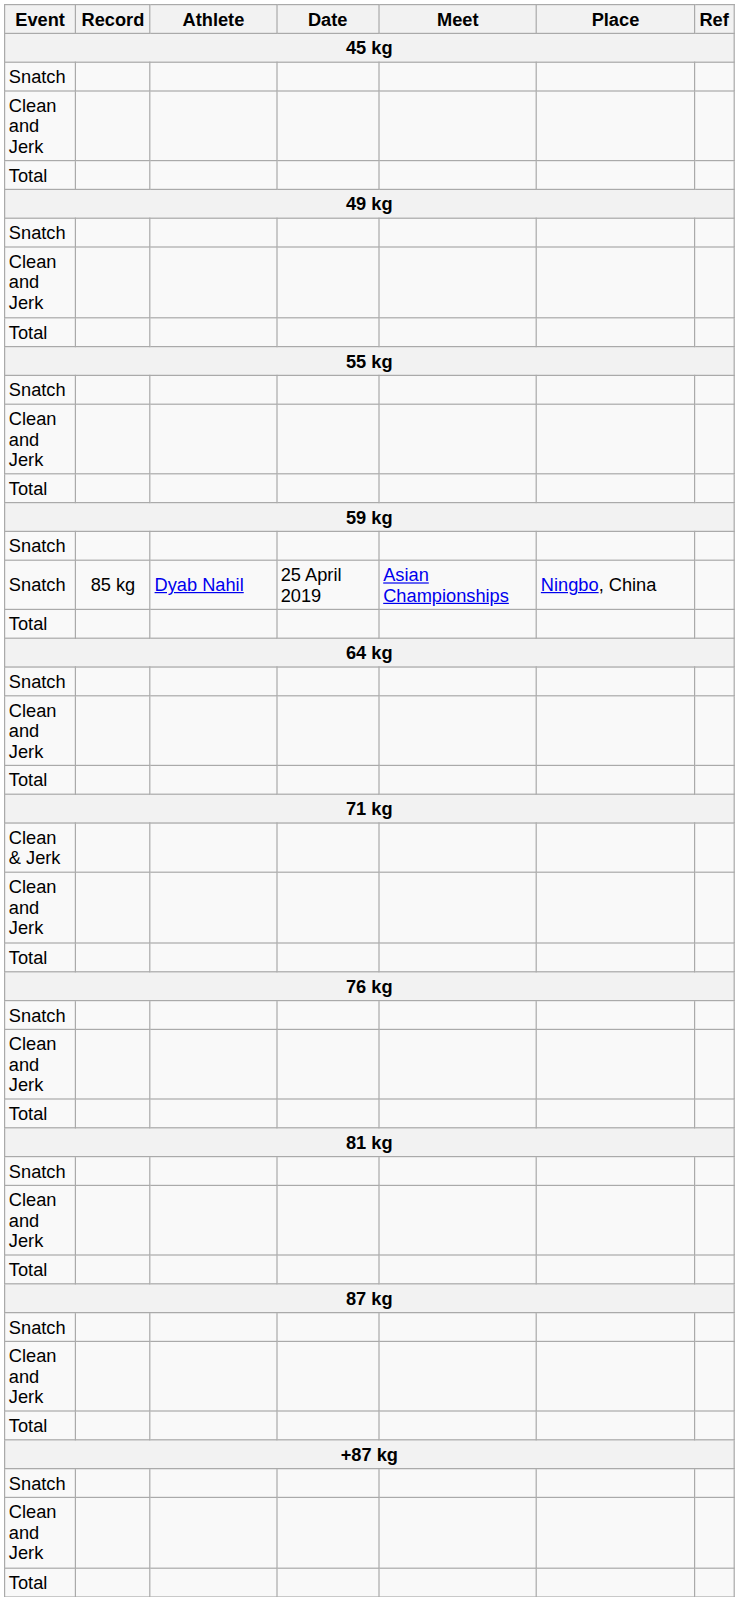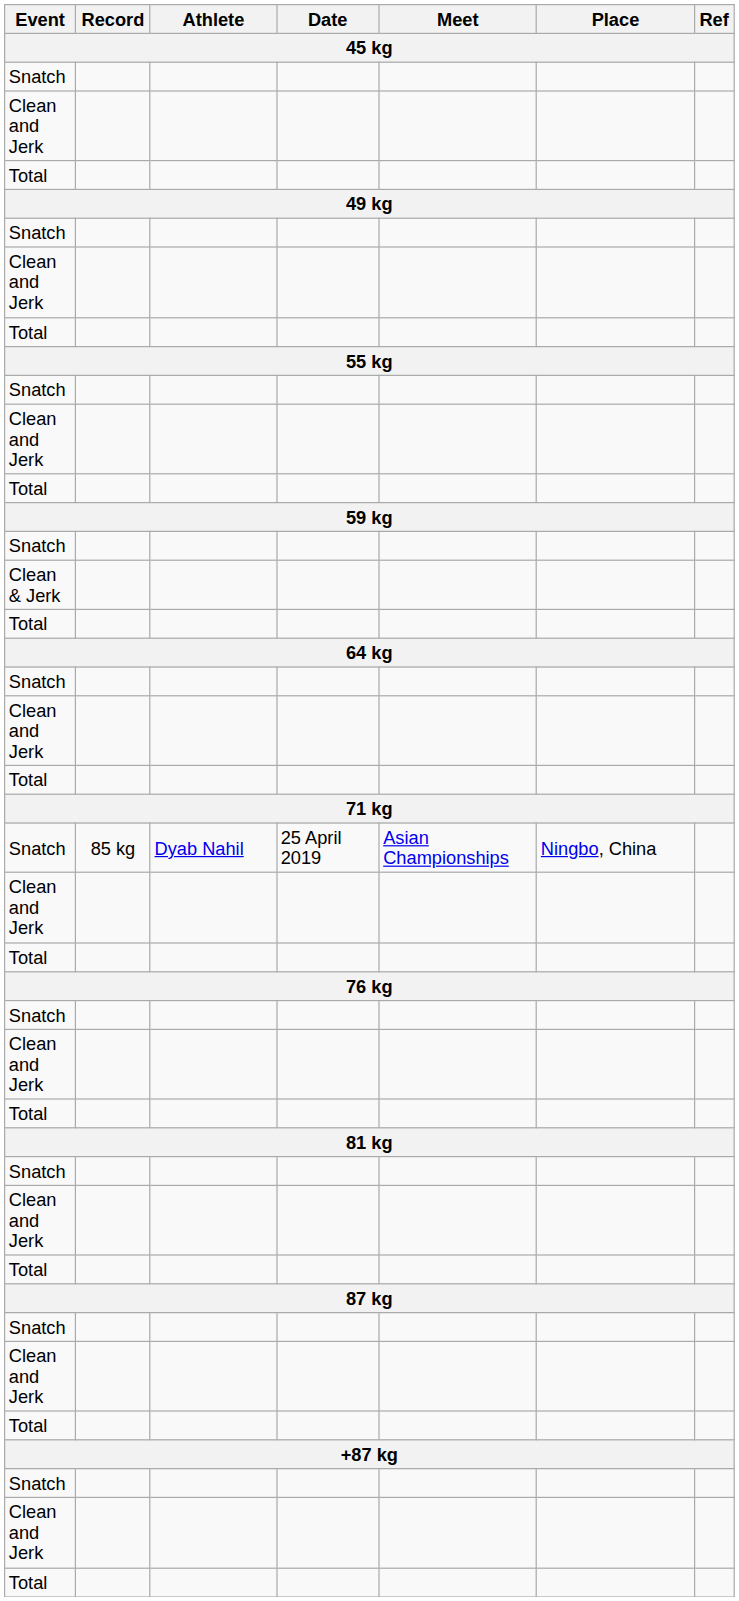 <table class="wikitable" style="font-size:95%;">
 <tr>
 <th width=9%>Event</th>
 <th width=6%>Record</th>
 <th width=16%>Athlete</th>
 <th width=13%>Date</th>
 <th width=20%>Meet</th>
 <th width=20%>Place</th>
 <th width=3%>Ref</th>
 </tr>
 <tr bgcolor="#DDDDDD">
 <th colspan="7">45 kg</th>
 </tr>
 <tr>
 <td>Snatch</td>
 <td align="center"></td>
 <td></td>
 <td></td>
 <td></td>
 <td></td>
 <td></td>
 </tr>
 <tr>
 <td>Clean and Jerk</td>
 <td align="center"></td>
 <td></td>
 <td></td>
 <td></td>
 <td></td>
 <td></td>
 </tr>
 <tr>
 <td>Total</td>
 <td align="center"></td>
 <td></td>
 <td></td>
 <td></td>
 <td></td>
 <td></td>
 </tr>
 <tr bgcolor="#DDDDDD">
 <th colspan="7">49 kg</th>
 </tr>
 <tr>
 <td>Snatch</td>
 <td align="center"></td>
 <td></td>
 <td></td>
 <td></td>
 <td></td>
 <td></td>
 </tr>
 <tr>
 <td>Clean and Jerk</td>
 <td align="center"></td>
 <td></td>
 <td></td>
 <td></td>
 <td></td>
 <td></td>
 </tr>
 <tr>
 <td>Total</td>
 <td align="center"></td>
 <td></td>
 <td></td>
 <td></td>
 <td></td>
 <td></td>
 </tr>
 <tr bgcolor="#DDDDDD">
 <th colspan="7">55 kg</th>
 </tr>
 <tr>
 <td>Snatch</td>
 <td align="center"></td>
 <td></td>
 <td></td>
 <td></td>
 <td></td>
 <td></td>
 </tr>
 <tr>
 <td>Clean and Jerk</td>
 <td align="center"></td>
 <td></td>
 <td></td>
 <td></td>
 <td></td>
 <td></td>
 </tr>
 <tr>
 <td>Total</td>
 <td align="center"></td>
 <td></td>
 <td></td>
 <td></td>
 <td></td>
 <td></td>
 </tr>
 <tr bgcolor="#DDDDDD">
 <th colspan="7">59 kg</th>
 </tr>
 <tr>
 <td>Snatch</td>
 <td align="center"></td>
 <td></td>
 <td></td>
 <td></td>
 <td></td>
 <td></td>
 </tr>
 <tr>
-<td>Snatch</td>
-<td align="center">85 kg</td>
-<td><a href='#'>Dyab Nahil</a></td>
-<td>25 April 2019</td>
-<td><a href='#'>Asian Championships</a></td>
-<td><a href='#'>Ningbo</a>, China</td>
+<td>Clean & Jerk</td>
+<td align="center"></td>
+<td></td>
+<td></td>
+<td></td>
+<td></td>
 <td></td>
 </tr>
 <tr>
 <td>Total</td>
 <td align="center"></td>
 <td></td>
 <td></td>
 <td></td>
 <td></td>
 <td></td>
 </tr>
 <tr bgcolor="#DDDDDD">
 <th colspan="7">64 kg</th>
 </tr>
 <tr>
 <td>Snatch</td>
 <td align="center"></td>
 <td></td>
 <td></td>
 <td></td>
 <td></td>
 <td></td>
 </tr>
 <tr>
 <td>Clean and Jerk</td>
 <td align="center"></td>
 <td></td>
 <td></td>
 <td></td>
 <td></td>
 <td></td>
 </tr>
 <tr>
 <td>Total</td>
 <td align="center"></td>
 <td></td>
 <td></td>
 <td></td>
 <td></td>
 <td></td>
 </tr>
 <tr bgcolor="#DDDDDD">
 <th colspan="7">71 kg</th>
 </tr>
 <tr>
-<td>Clean & Jerk</td>
-<td align="center"></td>
-<td></td>
-<td></td>
-<td></td>
-<td></td>
+<td>Snatch</td>
+<td align="center">85 kg</td>
+<td><a href='#'>Dyab Nahil</a></td>
+<td>25 April 2019</td>
+<td><a href='#'>Asian Championships</a></td>
+<td><a href='#'>Ningbo</a>, China</td>
 <td></td>
 </tr>
 <tr>
 <td>Clean and Jerk</td>
 <td align="center"></td>
 <td></td>
 <td></td>
 <td></td>
 <td></td>
 <td></td>
 </tr>
 <tr>
 <td>Total</td>
 <td align="center"></td>
 <td></td>
 <td></td>
 <td></td>
 <td></td>
 <td></td>
 </tr>
 <tr bgcolor="#DDDDDD">
 <th colspan="7">76 kg</th>
 </tr>
 <tr>
 <td>Snatch</td>
 <td align="center"></td>
 <td></td>
 <td></td>
 <td></td>
 <td></td>
 <td></td>
 </tr>
 <tr>
 <td>Clean and Jerk</td>
 <td align="center"></td>
 <td></td>
 <td></td>
 <td></td>
 <td></td>
 <td></td>
 </tr>
 <tr>
 <td>Total</td>
 <td align="center"></td>
 <td></td>
 <td></td>
 <td></td>
 <td></td>
 <td></td>
 </tr>
 <tr bgcolor="#DDDDDD">
 <th colspan="7">81 kg</th>
 </tr>
 <tr>
 <td>Snatch</td>
 <td align="center"></td>
 <td></td>
 <td></td>
 <td></td>
 <td></td>
 <td></td>
 </tr>
 <tr>
 <td>Clean and Jerk</td>
 <td align="center"></td>
 <td></td>
 <td></td>
 <td></td>
 <td></td>
 <td></td>
 </tr>
 <tr>
 <td>Total</td>
 <td align="center"></td>
 <td></td>
 <td></td>
 <td></td>
 <td></td>
 <td></td>
 </tr>
 <tr bgcolor="#DDDDDD">
 <th colspan="7">87 kg</th>
 </tr>
 <tr>
 <td>Snatch</td>
 <td align="center"></td>
 <td></td>
 <td></td>
 <td></td>
 <td></td>
 <td></td>
 </tr>
 <tr>
 <td>Clean and Jerk</td>
 <td align="center"></td>
 <td></td>
 <td></td>
 <td></td>
 <td></td>
 <td></td>
 </tr>
 <tr>
 <td>Total</td>
 <td align="center"></td>
 <td></td>
 <td></td>
 <td></td>
 <td></td>
 <td></td>
 </tr>
 <tr bgcolor="#DDDDDD">
 <th colspan="7">+87 kg</th>
 </tr>
 <tr>
 <td>Snatch</td>
 <td align="center"></td>
 <td></td>
 <td></td>
 <td></td>
 <td></td>
 <td></td>
 </tr>
 <tr>
 <td>Clean and Jerk</td>
 <td align="center"></td>
 <td></td>
 <td></td>
 <td></td>
 <td></td>
 <td></td>
 </tr>
 <tr>
 <td>Total</td>
 <td align="center"></td>
 <td></td>
 <td></td>
 <td></td>
 <td></td>
 <td></td>
 </tr>
 </table>
